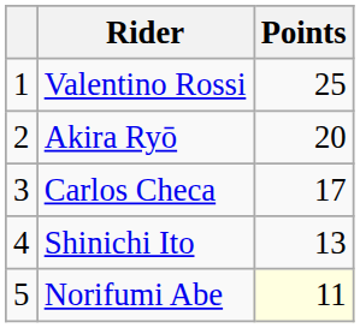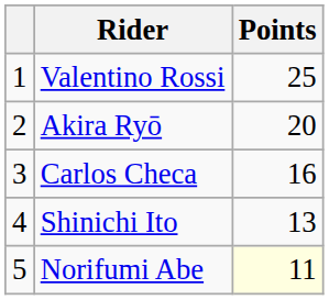 <table class="wikitable" style="font-size: 95%;">
 <tr>
 <th></th>
 <th>Rider</th>
 <th>Points</th>
 </tr>
 <tr>
 <td align=center>1</td>
 <td> <a href='#'>Valentino Rossi</a></td>
 <td align=right>25</td>
 </tr>
 <tr>
 <td align=center>2</td>
 <td> <a href='#'>Akira Ryō</a></td>
 <td align=right>20</td>
 </tr>
 <tr>
 <td align=center>3</td>
 <td> <a href='#'>Carlos Checa</a></td>
-<td align=right>17</td>
+<td align=right>16</td>
 </tr>
 <tr>
 <td align=center>4</td>
 <td> <a href='#'>Shinichi Ito</a></td>
 <td align=right>13</td>
 </tr>
 <tr>
 <td align=center>5</td>
 <td> <a href='#'>Norifumi Abe</a></td>
 <td align=right style="background: lightyellow;">11</td>
 </tr>
 </table>
